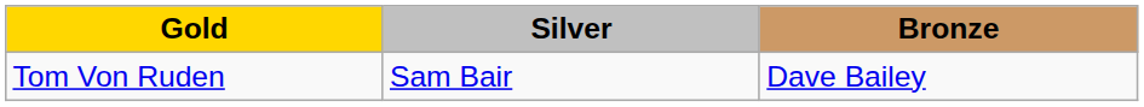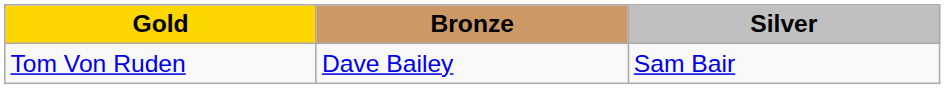 <table class="wikitable" style="text-align:left">
 <tr align="center">
 <td width=200 bgcolor=gold><strong>Gold</strong></td>
+<td width=200 bgcolor=CC9966><strong>Bronze</strong></td>
 <td width=200 bgcolor=silver><strong>Silver</strong></td>
-<td width=200 bgcolor=CC9966><strong>Bronze</strong></td>
 </tr>
 <tr>
 <td><a href='#'>Tom Von Ruden</a><br><em></em></td>
+<td><a href='#'>Dave Bailey</a><br><em></em></td>
 <td><a href='#'>Sam Bair</a><br><em></em></td>
-<td><a href='#'>Dave Bailey</a><br><em></em></td>
 </tr>
 </table>
